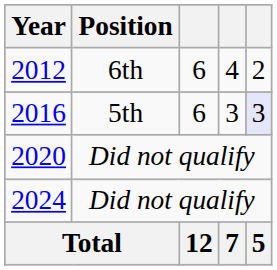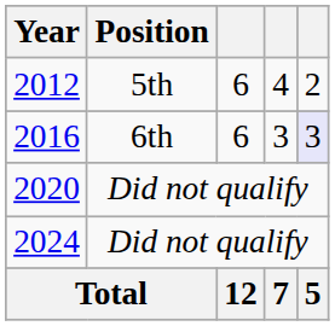 <table class="wikitable" style="text-align: center;">
 <tr>
 <th>Year</th>
 <th>Position</th>
 <th></th>
 <th></th>
 <th></th>
 </tr>
 <tr>
 <td> <a href='#'>2012</a></td>
-<td>6th</td>
+<td>5th</td>
 <td>6</td>
 <td>4</td>
 <td>2</td>
 </tr>
 <tr>
 <td> <a href='#'>2016</a></td>
-<td>5th</td>
+<td>6th</td>
 <td>6</td>
 <td>3</td>
 <td style="background: lavender;">3</td>
 </tr>
 <tr>
 <td> <a href='#'>2020</a></td>
 <td colspan=4 rowspan=1 align=center><em>Did not qualify</em></td>
 </tr>
 <tr>
 <td> <a href='#'>2024</a></td>
 <td colspan=4 rowspan=1 align=center><em>Did not qualify</em></td>
 </tr>
 <tr>
 <th colspan=2>Total</th>
 <th>12</th>
 <th>7</th>
 <th>5</th>
 </tr>
 </table>
